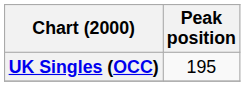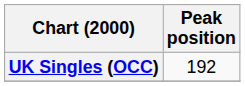 <table class="wikitable sortable plainrowheaders" style="text-align:center">
 <tr>
 <th scope="col">Chart (2000)</th>
 <th scope="col">Peak<br>position</th>
 </tr>
 <tr>
 <th scope="row"><a href='#'>UK Singles</a> (<a href='#'>OCC</a>)</th>
-<td>195</td>
+<td>192</td>
 </tr>
 <tr>
 </tr>
 </table>
